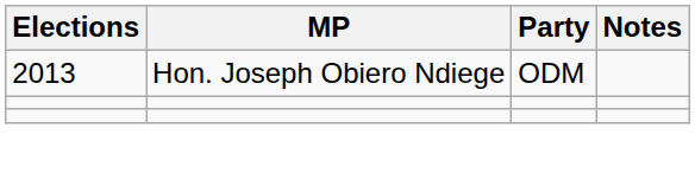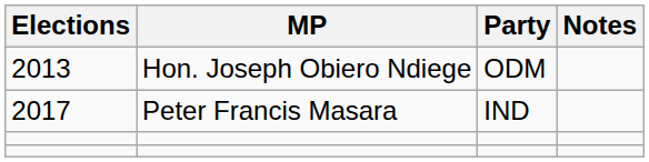 <table class="wikitable">
 <tr>
 <th>Elections</th>
 <th>MP </th>
 <th>Party</th>
 <th>Notes</th>
 </tr>
 <tr>
 <td>2013</td>
 <td>Hon. Joseph Obiero Ndiege</td>
 <td>ODM</td>
+<td></td>
+</tr>
+<tr>
+<td>2017</td>
+<td>Peter  Francis Masara</td>
+<td>IND</td>
 <td></td>
 </tr>
 <tr>
 <td></td>
 <td></td>
 <td></td>
 <td></td>
 </tr>
 <tr>
 <td></td>
 <td></td>
 <td></td>
 <td></td>
 </tr>
 </table>
